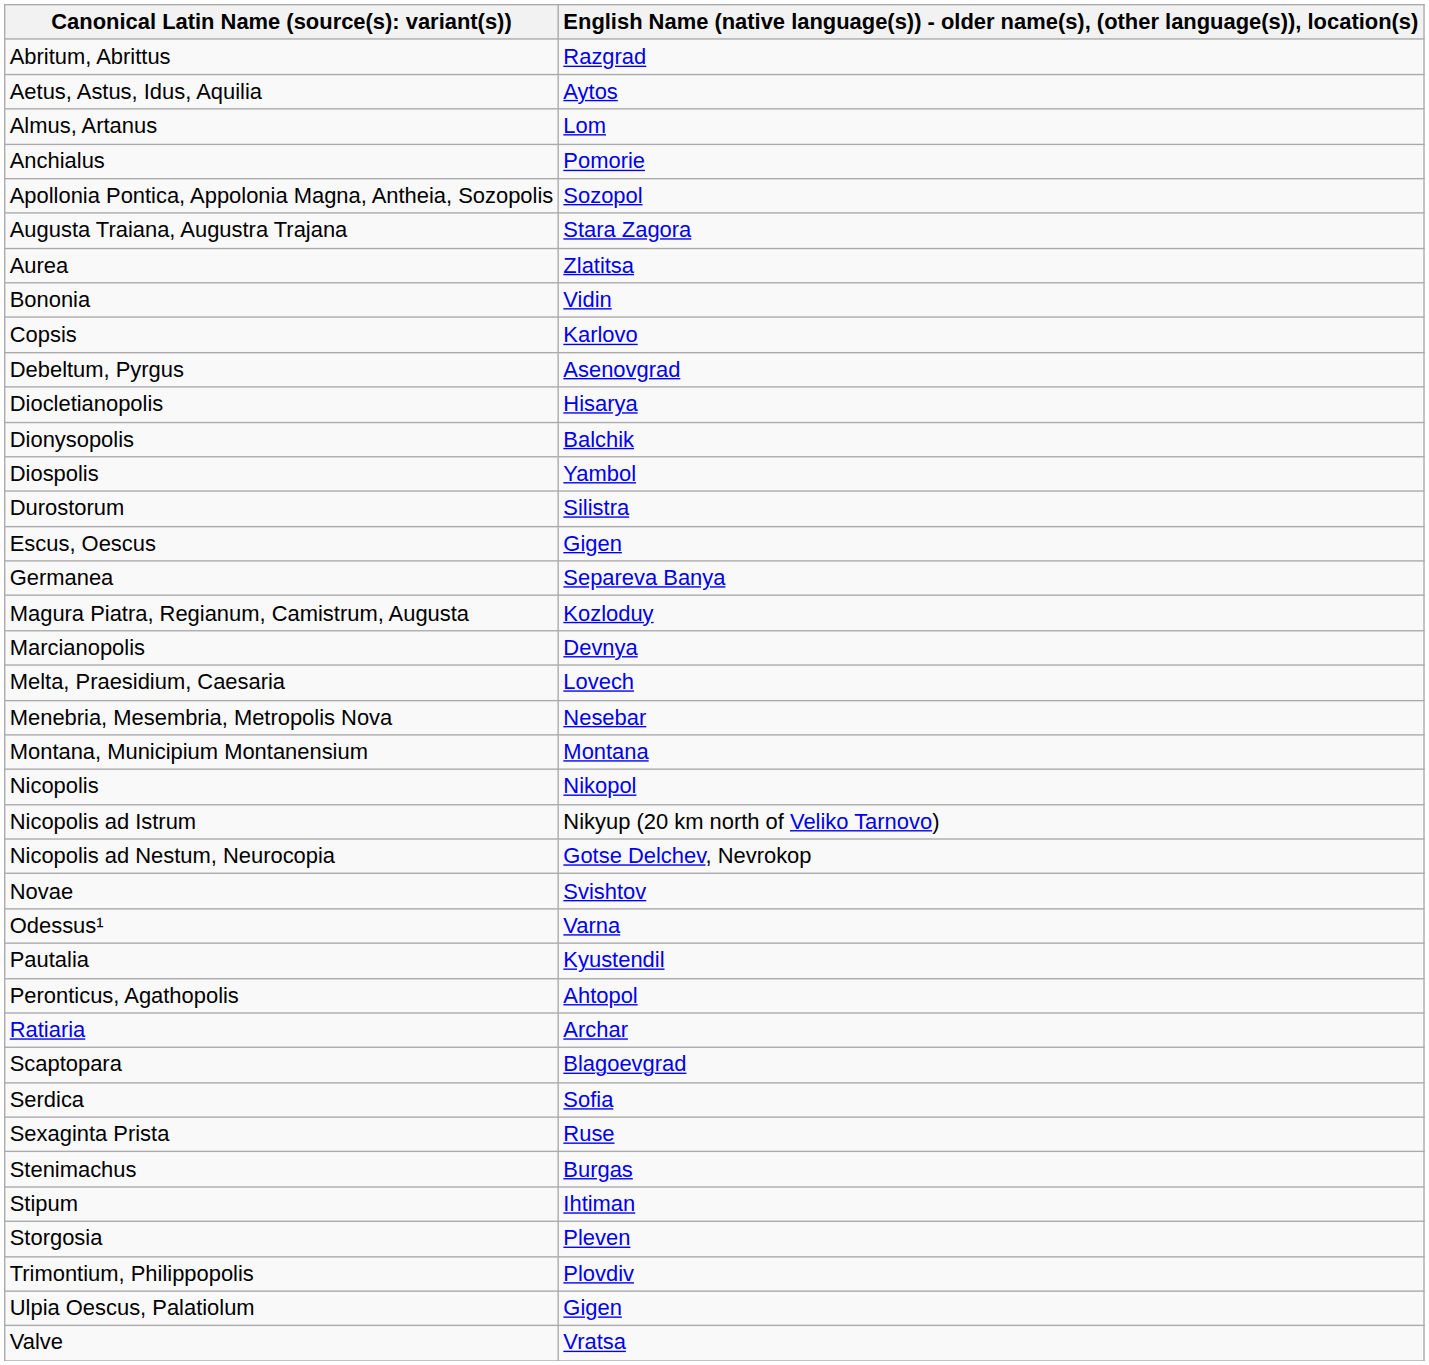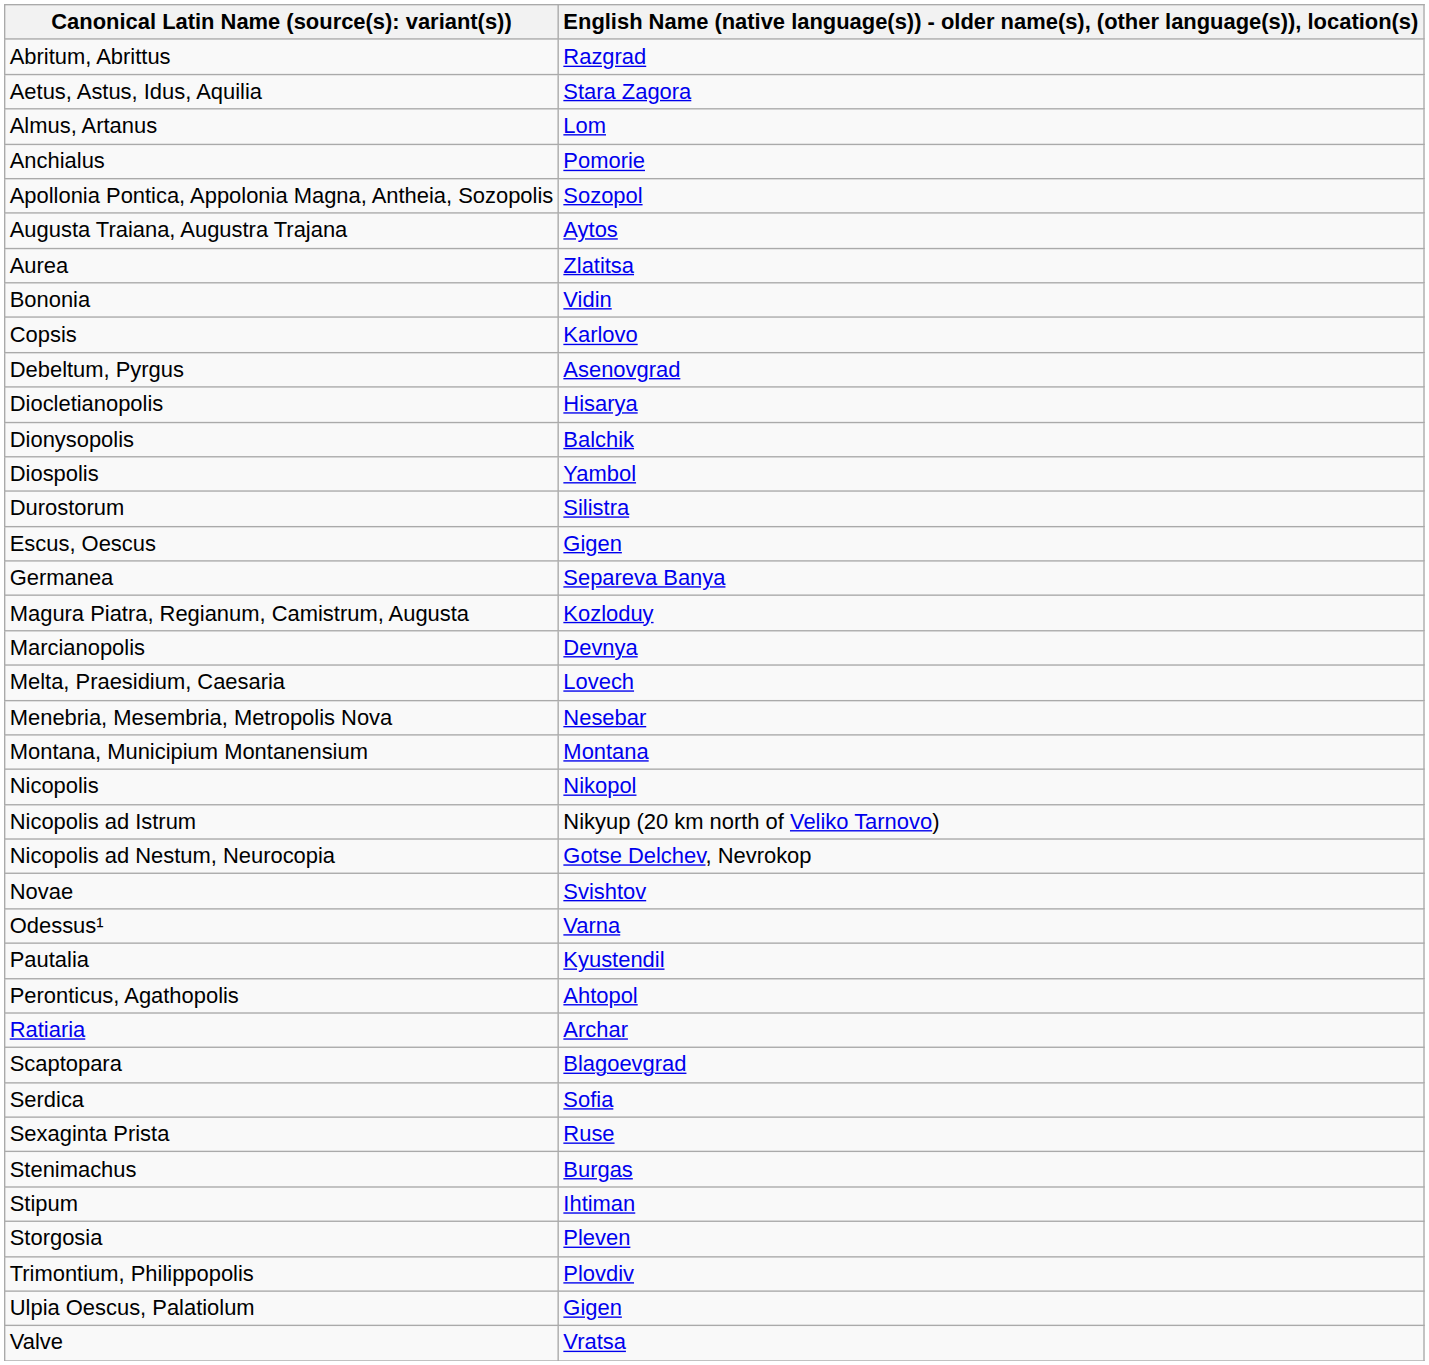 <table class="wikitable">
 <tr>
 <th>Canonical Latin Name (source(s): variant(s))</th>
 <th>English Name (native language(s)) - older name(s), (other language(s)), location(s)</th>
 </tr>
 <tr>
 <td>Abritum, Abrittus</td>
 <td><a href='#'>Razgrad</a></td>
 </tr>
 <tr>
 <td>Aetus, Astus, Idus, Aquilia</td>
-<td><a href='#'>Aytos</a></td>
+<td><a href='#'>Stara Zagora</a></td>
 </tr>
 <tr>
 <td>Almus, Artanus</td>
 <td><a href='#'>Lom</a></td>
 </tr>
 <tr>
 <td>Anchialus</td>
 <td><a href='#'>Pomorie</a></td>
 </tr>
 <tr>
 <td>Apollonia Pontica, Appolonia Magna, Antheia, Sozopolis</td>
 <td><a href='#'>Sozopol</a></td>
 </tr>
 <tr>
 <td>Augusta Traiana, Augustra Trajana</td>
-<td><a href='#'>Stara Zagora</a></td>
+<td><a href='#'>Aytos</a></td>
 </tr>
 <tr>
 <td>Aurea</td>
 <td><a href='#'>Zlatitsa</a></td>
 </tr>
 <tr>
 <td>Bononia</td>
 <td><a href='#'>Vidin</a></td>
 </tr>
 <tr>
 <td>Copsis</td>
 <td><a href='#'>Karlovo</a></td>
 </tr>
 <tr>
 <td>Debeltum, Pyrgus</td>
 <td><a href='#'>Asenovgrad</a></td>
 </tr>
 <tr>
 <td>Diocletianopolis</td>
 <td><a href='#'>Hisarya</a></td>
 </tr>
 <tr>
 <td>Dionysopolis</td>
 <td><a href='#'>Balchik</a></td>
 </tr>
 <tr>
 <td>Diospolis</td>
 <td><a href='#'>Yambol</a></td>
 </tr>
 <tr>
 <td>Durostorum</td>
 <td><a href='#'>Silistra</a></td>
 </tr>
 <tr>
 <td>Escus, Oescus</td>
 <td><a href='#'>Gigen</a></td>
 </tr>
 <tr>
 <td>Germanea</td>
 <td><a href='#'>Separeva Banya</a></td>
 </tr>
 <tr>
 <td>Magura Piatra, Regianum, Camistrum, Augusta</td>
 <td><a href='#'>Kozloduy</a></td>
 </tr>
 <tr>
 <td>Marcianopolis</td>
 <td><a href='#'>Devnya</a></td>
 </tr>
 <tr>
 <td>Melta, Praesidium, Caesaria</td>
 <td><a href='#'>Lovech</a></td>
 </tr>
 <tr>
 <td>Menebria, Mesembria, Metropolis Nova</td>
 <td><a href='#'>Nesebar</a></td>
 </tr>
 <tr>
 <td>Montana, Municipium Montanensium</td>
 <td><a href='#'>Montana</a></td>
 </tr>
 <tr>
 <td>Nicopolis</td>
 <td><a href='#'>Nikopol</a></td>
 </tr>
 <tr>
 <td>Nicopolis ad Istrum</td>
 <td>Nikyup (20 km north of <a href='#'>Veliko Tarnovo</a>)</td>
 </tr>
 <tr>
 <td>Nicopolis ad Nestum, Neurocopia</td>
 <td><a href='#'>Gotse Delchev</a>, Nevrokop</td>
 </tr>
 <tr>
 <td>Novae</td>
 <td><a href='#'>Svishtov</a></td>
 </tr>
 <tr>
 <td>Odessus¹</td>
 <td><a href='#'>Varna</a></td>
 </tr>
 <tr>
 <td>Pautalia</td>
 <td><a href='#'>Kyustendil</a></td>
 </tr>
 <tr>
 <td>Peronticus, Agathopolis</td>
 <td><a href='#'>Ahtopol</a></td>
 </tr>
 <tr>
 <td><a href='#'>Ratiaria</a></td>
 <td><a href='#'>Archar</a></td>
 </tr>
 <tr>
 <td>Scaptopara</td>
 <td><a href='#'>Blagoevgrad</a></td>
 </tr>
 <tr>
 <td>Serdica</td>
 <td><a href='#'>Sofia</a></td>
 </tr>
 <tr>
 <td>Sexaginta Prista</td>
 <td><a href='#'>Ruse</a></td>
 </tr>
 <tr>
 <td>Stenimachus</td>
 <td><a href='#'>Burgas</a></td>
 </tr>
 <tr>
 <td>Stipum</td>
 <td><a href='#'>Ihtiman</a></td>
 </tr>
 <tr>
 <td>Storgosia</td>
 <td><a href='#'>Pleven</a></td>
 </tr>
 <tr>
 <td>Trimontium, Philippopolis</td>
 <td><a href='#'>Plovdiv</a></td>
 </tr>
 <tr>
 <td>Ulpia Oescus, Palatiolum</td>
 <td><a href='#'>Gigen</a></td>
 </tr>
 <tr>
 <td>Valve</td>
 <td><a href='#'>Vratsa</a></td>
 </tr>
 </table>
